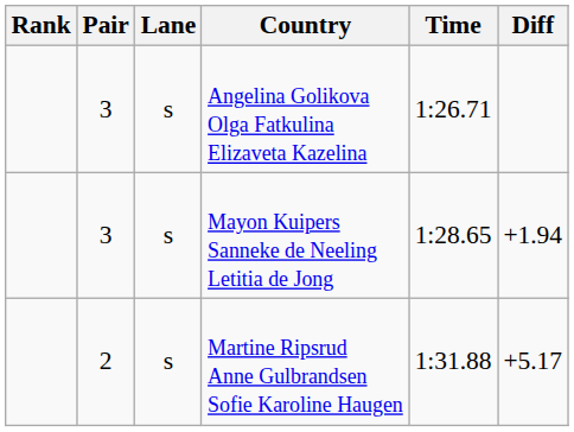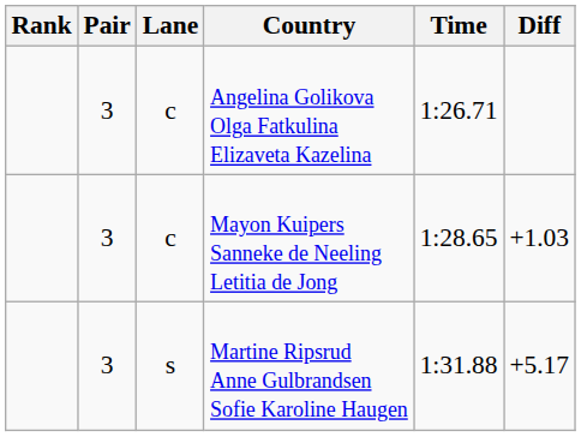 <table class="wikitable sortable" style="text-align:center">
 <tr>
 <th>Rank</th>
 <th>Pair</th>
 <th>Lane</th>
 <th>Country</th>
 <th>Time</th>
 <th>Diff</th>
 </tr>
 <tr>
 <td></td>
 <td>3</td>
-<td>s</td>
+<td>c</td>
 <td align=left><br><small><a href='#'>Angelina Golikova</a><br><a href='#'>Olga Fatkulina</a><br><a href='#'>Elizaveta Kazelina</a></small></td>
 <td>1:26.71</td>
 <td></td>
 </tr>
 <tr>
 <td></td>
 <td>3</td>
-<td>s</td>
+<td>c</td>
 <td align=left><br><small><a href='#'>Mayon Kuipers</a><br><a href='#'>Sanneke de Neeling</a><br><a href='#'>Letitia de Jong</a></small></td>
 <td>1:28.65</td>
-<td>+1.94</td>
+<td>+1.03</td>
 </tr>
 <tr>
 <td></td>
-<td>2</td>
+<td>3</td>
 <td>s</td>
 <td align=left><br><small><a href='#'>Martine Ripsrud</a><br><a href='#'>Anne Gulbrandsen</a><br><a href='#'>Sofie Karoline Haugen</a></small></td>
 <td>1:31.88</td>
 <td>+5.17</td>
 </tr>
 </table>
